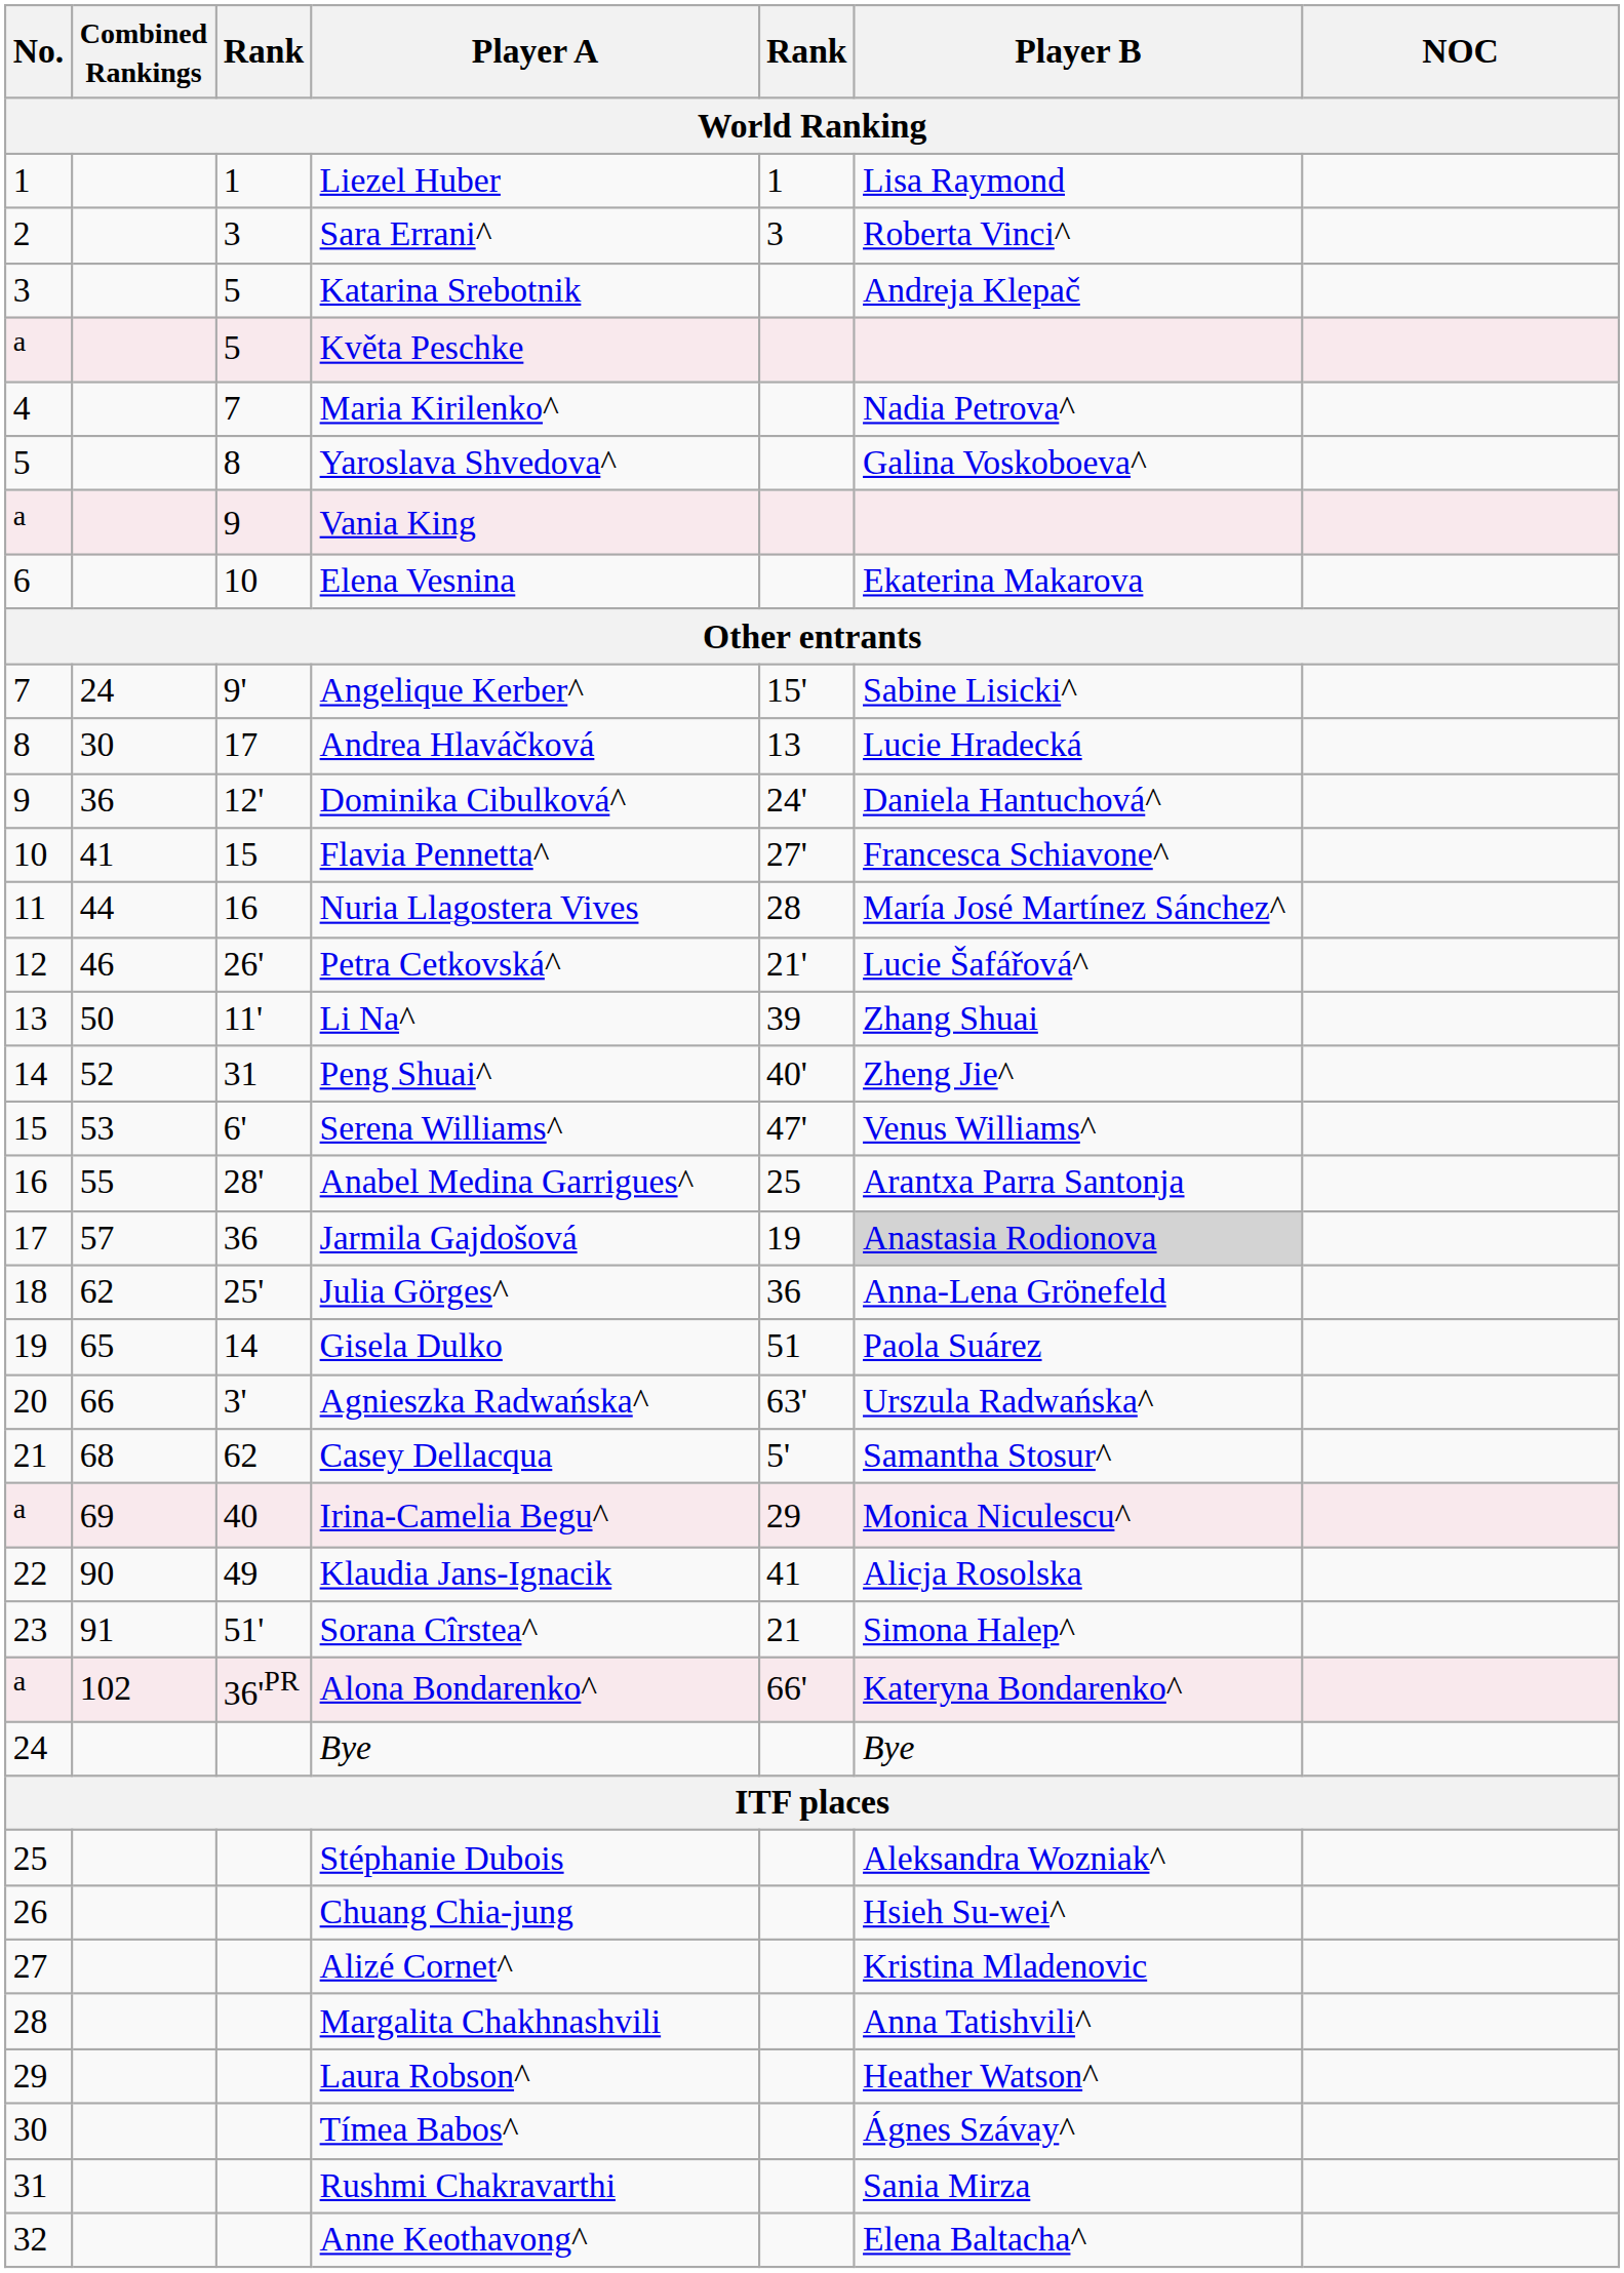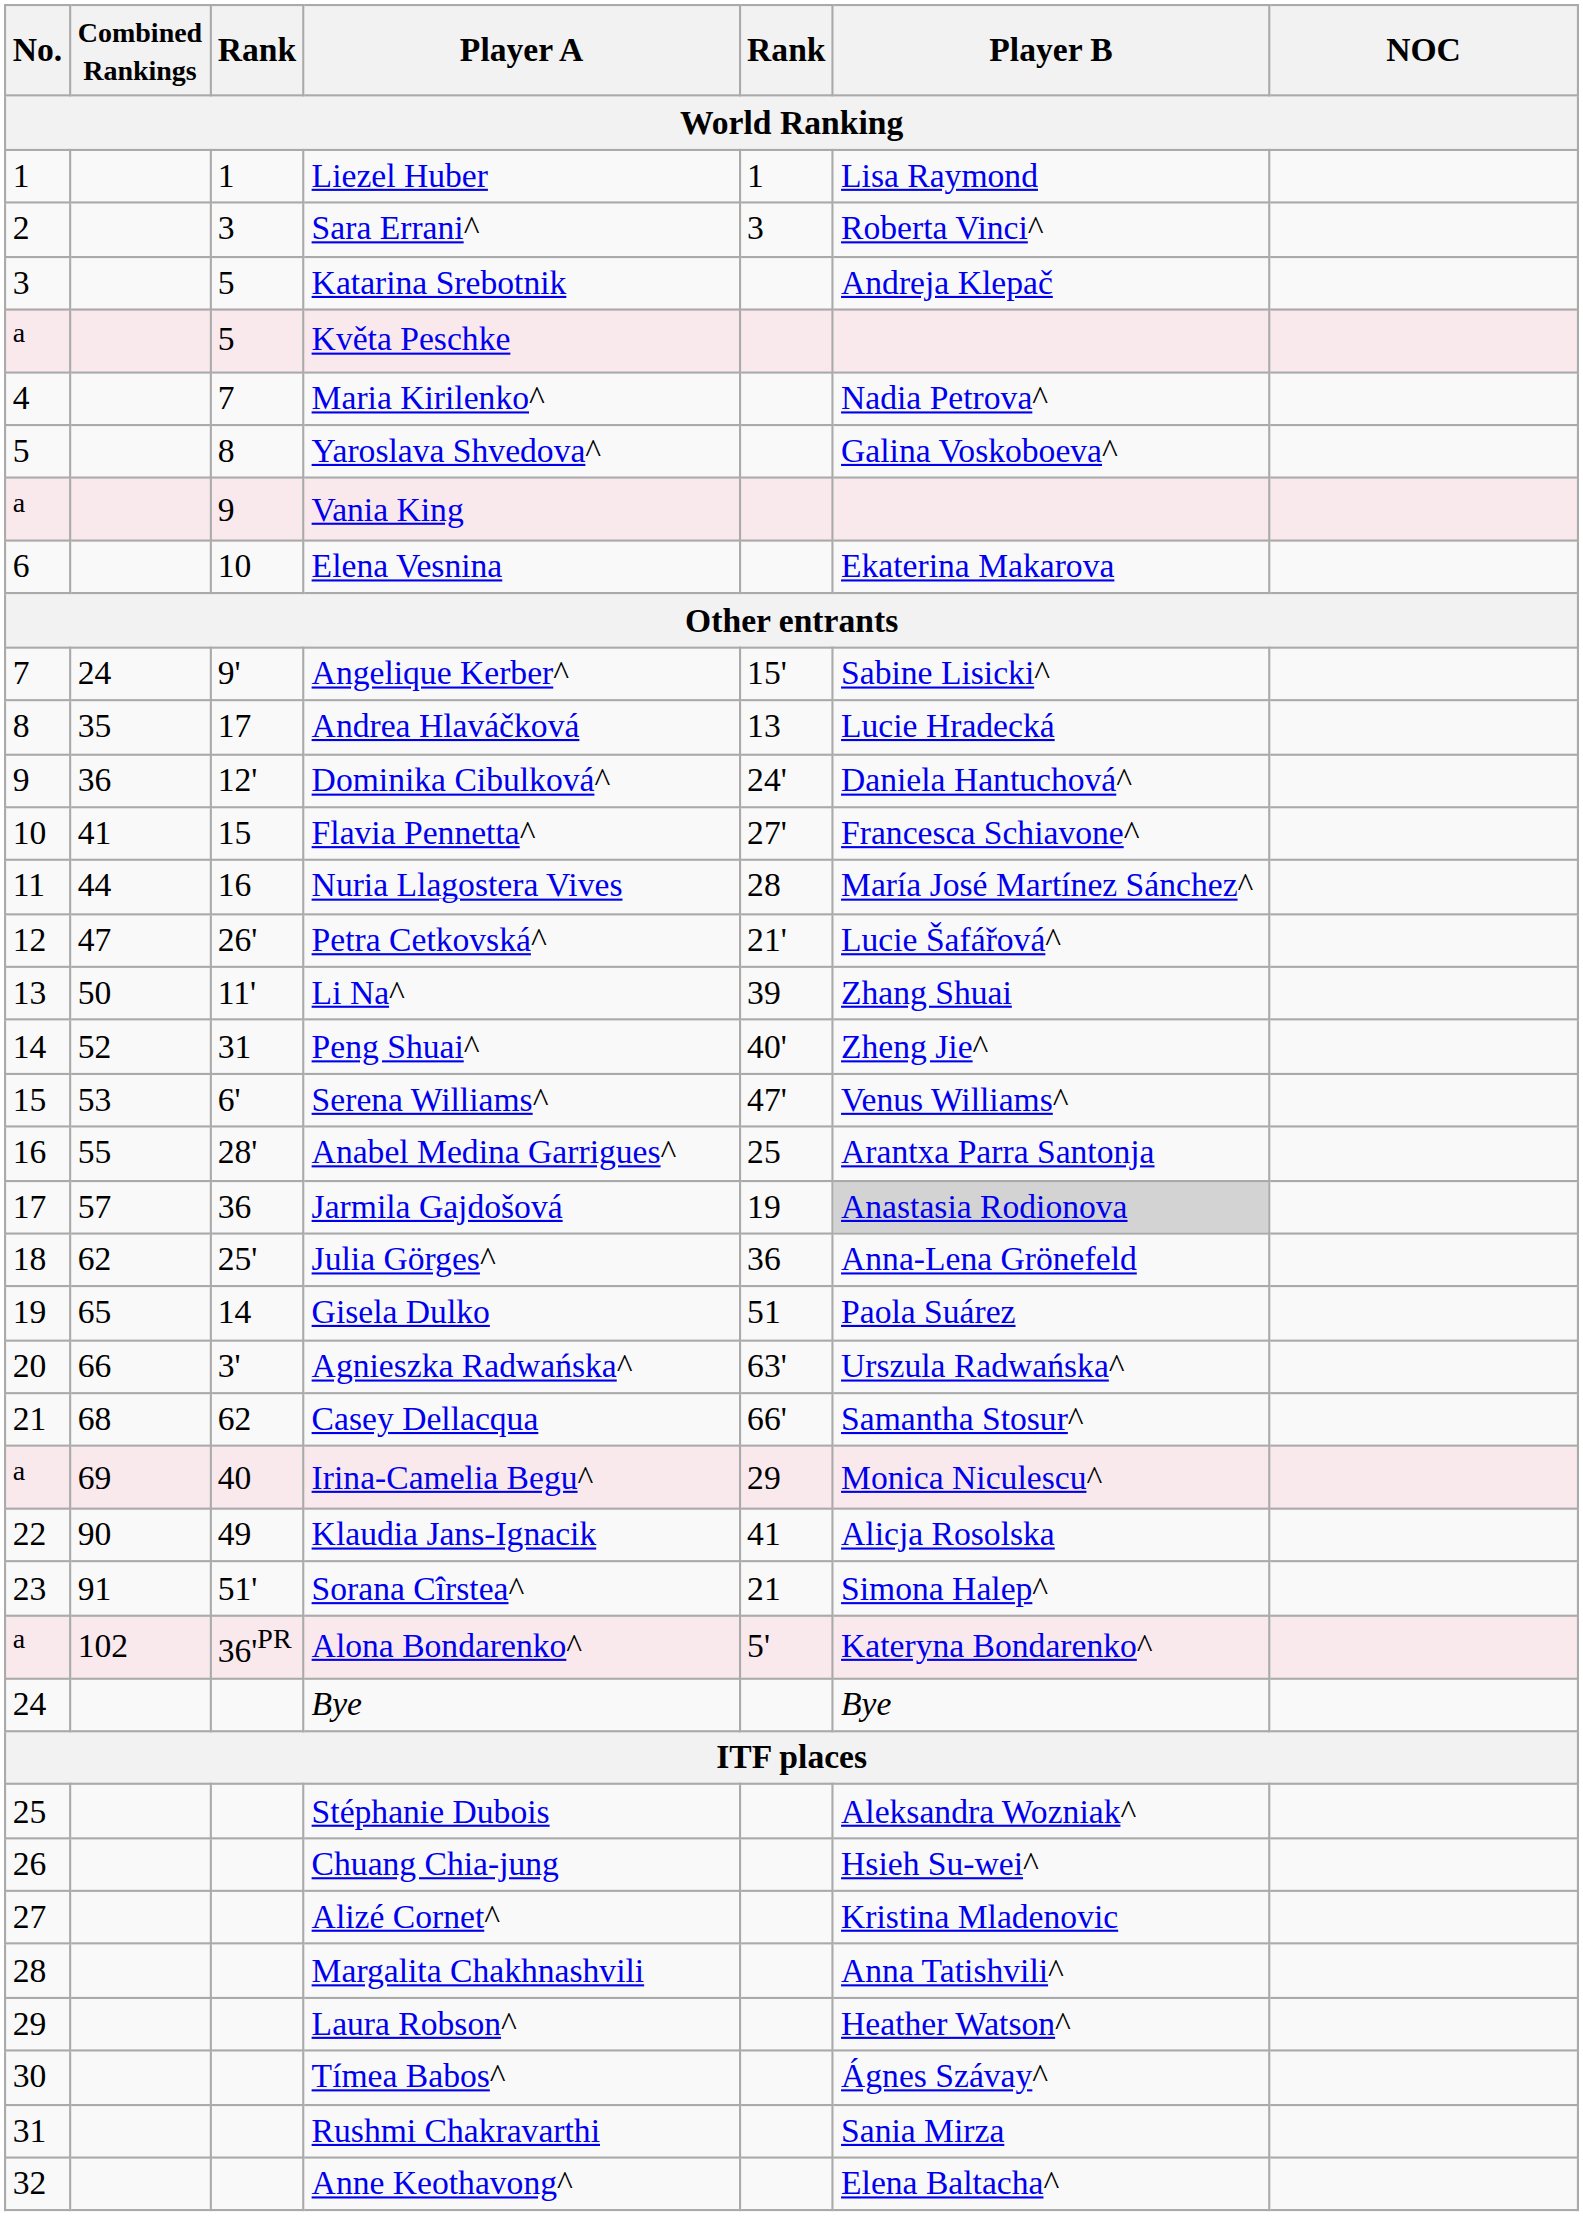 <table class="wikitable">
 <tr>
 <th width=20>No.</th>
 <th><small>Combined<br>Rankings</small></th>
 <th width=20>Rank</th>
 <th width=200>Player A</th>
 <th width=20>Rank</th>
 <th width=200>Player B</th>
 <th width=140>NOC</th>
 </tr>
 <tr>
 <th colspan="7">World Ranking</th>
 </tr>
 <tr>
 <td>1</td>
 <td></td>
 <td>1</td>
 <td><a href='#'>Liezel Huber</a></td>
 <td>1</td>
 <td><a href='#'>Lisa Raymond</a></td>
 <td></td>
 </tr>
 <tr>
 <td>2</td>
 <td></td>
 <td>3</td>
 <td><a href='#'>Sara Errani</a>^</td>
 <td>3</td>
 <td><a href='#'>Roberta Vinci</a>^</td>
 <td></td>
 </tr>
 <tr>
 <td>3</td>
 <td></td>
 <td>5</td>
 <td><a href='#'>Katarina Srebotnik</a></td>
 <td></td>
 <td><a href='#'>Andreja Klepač</a></td>
 <td></td>
 </tr>
 <tr bgcolor=#F9E9ED>
 <td><sup>a</sup></td>
 <td></td>
 <td>5</td>
 <td><a href='#'>Květa Peschke</a></td>
 <td></td>
 <td></td>
 <td></td>
 </tr>
 <tr>
 <td>4</td>
 <td></td>
 <td>7</td>
 <td><a href='#'>Maria Kirilenko</a>^</td>
 <td></td>
 <td><a href='#'>Nadia Petrova</a>^</td>
 <td></td>
 </tr>
 <tr>
 <td>5</td>
 <td></td>
 <td>8</td>
 <td><a href='#'>Yaroslava Shvedova</a>^</td>
 <td></td>
 <td><a href='#'>Galina Voskoboeva</a>^</td>
 <td></td>
 </tr>
 <tr bgcolor=#F9E9ED>
 <td><sup>a</sup></td>
 <td></td>
 <td>9</td>
 <td><a href='#'>Vania King</a></td>
 <td></td>
 <td></td>
 <td></td>
 </tr>
 <tr>
 <td>6</td>
 <td></td>
 <td>10</td>
 <td><a href='#'>Elena Vesnina</a></td>
 <td></td>
 <td><a href='#'>Ekaterina Makarova</a></td>
 <td></td>
 </tr>
 <tr>
 <th colspan="7">Other entrants</th>
 </tr>
 <tr>
 <td>7</td>
 <td>24</td>
 <td>9'</td>
 <td><a href='#'>Angelique Kerber</a>^</td>
 <td>15'</td>
 <td><a href='#'>Sabine Lisicki</a>^</td>
 <td></td>
 </tr>
 <tr>
 <td>8</td>
-<td>30</td>
+<td>35</td>
 <td>17</td>
 <td><a href='#'>Andrea Hlaváčková</a></td>
 <td>13</td>
 <td><a href='#'>Lucie Hradecká</a></td>
 <td></td>
 </tr>
 <tr>
 <td>9</td>
 <td>36</td>
 <td>12'</td>
 <td><a href='#'>Dominika Cibulková</a>^</td>
 <td>24'</td>
 <td><a href='#'>Daniela Hantuchová</a>^</td>
 <td></td>
 </tr>
 <tr>
 <td>10</td>
 <td>41</td>
 <td>15</td>
 <td><a href='#'>Flavia Pennetta</a>^</td>
 <td>27'</td>
 <td><a href='#'>Francesca Schiavone</a>^</td>
 <td></td>
 </tr>
 <tr>
 <td>11</td>
 <td>44</td>
 <td>16</td>
 <td><a href='#'>Nuria Llagostera Vives</a></td>
 <td>28</td>
 <td><a href='#'>María José Martínez Sánchez</a>^</td>
 <td></td>
 </tr>
 <tr>
 <td>12</td>
-<td>46</td>
+<td>47</td>
 <td>26'</td>
 <td><a href='#'>Petra Cetkovská</a>^</td>
 <td>21'</td>
 <td><a href='#'>Lucie Šafářová</a>^</td>
 <td></td>
 </tr>
 <tr>
 <td>13</td>
 <td>50</td>
 <td>11'</td>
 <td><a href='#'>Li Na</a>^</td>
 <td>39</td>
 <td><a href='#'>Zhang Shuai</a></td>
 <td></td>
 </tr>
 <tr>
 <td>14</td>
 <td>52</td>
 <td>31</td>
 <td><a href='#'>Peng Shuai</a>^</td>
 <td>40'</td>
 <td><a href='#'>Zheng Jie</a>^</td>
 <td></td>
 </tr>
 <tr>
 <td>15</td>
 <td>53</td>
 <td>6'</td>
 <td><a href='#'>Serena Williams</a>^</td>
 <td>47'</td>
 <td><a href='#'>Venus Williams</a>^</td>
 <td></td>
 </tr>
 <tr>
 <td>16</td>
 <td>55</td>
 <td>28'</td>
 <td><a href='#'>Anabel Medina Garrigues</a>^</td>
 <td>25</td>
 <td><a href='#'>Arantxa Parra Santonja</a></td>
 <td></td>
 </tr>
 <tr>
 <td>17</td>
 <td>57</td>
 <td>36</td>
 <td><a href='#'>Jarmila Gajdošová</a></td>
 <td>19</td>
 <td style="background: lightgrey;"><a href='#'>Anastasia Rodionova</a></td>
 <td></td>
 </tr>
 <tr>
 <td>18</td>
 <td>62</td>
 <td>25'</td>
 <td><a href='#'>Julia Görges</a>^</td>
 <td>36</td>
 <td><a href='#'>Anna-Lena Grönefeld</a></td>
 <td></td>
 </tr>
 <tr>
 <td>19</td>
 <td>65</td>
 <td>14</td>
 <td><a href='#'>Gisela Dulko</a></td>
 <td>51</td>
 <td><a href='#'>Paola Suárez</a></td>
 <td></td>
 </tr>
 <tr>
 <td>20</td>
 <td>66</td>
 <td>3'</td>
 <td><a href='#'>Agnieszka Radwańska</a>^</td>
 <td>63'</td>
 <td><a href='#'>Urszula Radwańska</a>^</td>
 <td></td>
 </tr>
 <tr>
 <td>21</td>
 <td>68</td>
 <td>62</td>
 <td><a href='#'>Casey Dellacqua</a></td>
-<td>5'</td>
+<td>66'</td>
 <td><a href='#'>Samantha Stosur</a>^</td>
 <td></td>
 </tr>
 <tr bgcolor=#F9E9ED>
 <td><sup>a</sup></td>
 <td>69</td>
 <td>40</td>
 <td><a href='#'>Irina-Camelia Begu</a>^</td>
 <td>29</td>
 <td><a href='#'>Monica Niculescu</a>^</td>
 <td></td>
 </tr>
 <tr>
 <td>22</td>
 <td>90</td>
 <td>49</td>
 <td><a href='#'>Klaudia Jans-Ignacik</a></td>
 <td>41</td>
 <td><a href='#'>Alicja Rosolska</a></td>
 <td></td>
 </tr>
 <tr>
 <td>23</td>
 <td>91</td>
 <td>51'</td>
 <td><a href='#'>Sorana Cîrstea</a>^</td>
 <td>21</td>
 <td><a href='#'>Simona Halep</a>^</td>
 <td></td>
 </tr>
 <tr bgcolor=#F9E9ED>
 <td><sup>a</sup></td>
 <td>102</td>
 <td>36'<sup>PR</sup></td>
 <td><a href='#'>Alona Bondarenko</a>^</td>
-<td>66'</td>
+<td>5'</td>
 <td><a href='#'>Kateryna Bondarenko</a>^</td>
 <td></td>
 </tr>
 <tr>
 <td>24</td>
 <td></td>
 <td></td>
 <td><em>Bye</em></td>
 <td></td>
 <td><em>Bye</em></td>
 <td></td>
 </tr>
 <tr>
 <th colspan="7">ITF places</th>
 </tr>
 <tr>
 <td>25</td>
 <td></td>
 <td></td>
 <td><a href='#'>Stéphanie Dubois</a></td>
 <td></td>
 <td><a href='#'>Aleksandra Wozniak</a>^</td>
 <td></td>
 </tr>
 <tr>
 <td>26</td>
 <td></td>
 <td></td>
 <td><a href='#'>Chuang Chia-jung</a></td>
 <td></td>
 <td><a href='#'>Hsieh Su-wei</a>^</td>
 <td></td>
 </tr>
 <tr>
 <td>27</td>
 <td></td>
 <td></td>
 <td><a href='#'>Alizé Cornet</a>^</td>
 <td></td>
 <td><a href='#'>Kristina Mladenovic</a></td>
 <td></td>
 </tr>
 <tr>
 <td>28</td>
 <td></td>
 <td></td>
 <td><a href='#'>Margalita Chakhnashvili</a></td>
 <td></td>
 <td><a href='#'>Anna Tatishvili</a>^</td>
 <td></td>
 </tr>
 <tr>
 <td>29</td>
 <td></td>
 <td></td>
 <td><a href='#'>Laura Robson</a>^</td>
 <td></td>
 <td><a href='#'>Heather Watson</a>^</td>
 <td></td>
 </tr>
 <tr>
 <td>30</td>
 <td></td>
 <td></td>
 <td><a href='#'>Tímea Babos</a>^</td>
 <td></td>
 <td><a href='#'>Ágnes Szávay</a>^</td>
 <td></td>
 </tr>
 <tr>
 <td>31</td>
 <td></td>
 <td></td>
 <td><a href='#'>Rushmi Chakravarthi</a></td>
 <td></td>
 <td><a href='#'>Sania Mirza</a></td>
 <td></td>
 </tr>
 <tr>
 <td>32</td>
 <td></td>
 <td></td>
 <td><a href='#'>Anne Keothavong</a>^</td>
 <td></td>
 <td><a href='#'>Elena Baltacha</a>^</td>
 <td></td>
 </tr>
 </table>
